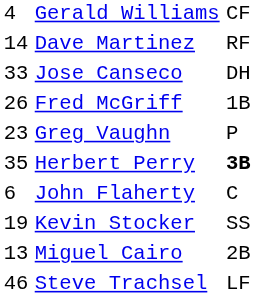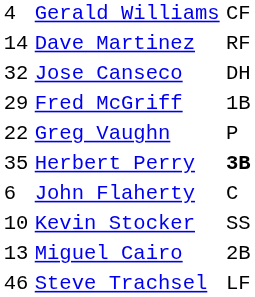 <table>
 <tr>
 <td>4</td>
 <td><a href='#'>Gerald Williams</a></td>
 <td>CF</td>
 </tr>
 <tr>
 <td>14</td>
 <td><a href='#'>Dave Martinez</a></td>
 <td>RF</td>
 </tr>
 <tr>
-<td>33</td>
+<td>32</td>
 <td><a href='#'>Jose Canseco</a></td>
 <td>DH</td>
 </tr>
 <tr>
-<td>26</td>
+<td>29</td>
 <td><a href='#'>Fred McGriff</a></td>
 <td>1B</td>
 </tr>
 <tr>
-<td>23</td>
+<td>22</td>
 <td><a href='#'>Greg Vaughn</a></td>
 <td>P</td>
 </tr>
 <tr>
 <td>35</td>
 <td><a href='#'>Herbert Perry</a></td>
 <td><strong>3B</strong></td>
 </tr>
 <tr>
 <td>6</td>
 <td><a href='#'>John Flaherty</a></td>
 <td>C</td>
 </tr>
 <tr>
-<td>19</td>
+<td>10</td>
 <td><a href='#'>Kevin Stocker</a></td>
 <td>SS</td>
 </tr>
 <tr>
 <td>13</td>
 <td><a href='#'>Miguel Cairo</a></td>
 <td>2B</td>
 </tr>
 <tr>
 <td>46</td>
 <td><a href='#'>Steve Trachsel</a></td>
 <td>LF</td>
 </tr>
 <tr>
 <td></td>
 </tr>
 </table>
